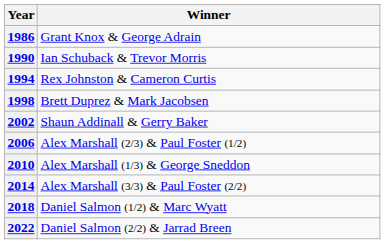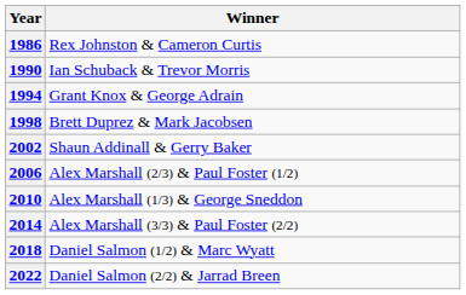 <table class="wikitable">
 <tr>
 <th>Year</th>
 <th Width=400>Winner</th>
 </tr>
 <tr>
 <th><a href='#'>1986</a></th>
-<td> <a href='#'>Grant Knox</a> & <a href='#'>George Adrain</a></td>
+<td> <a href='#'>Rex Johnston</a> & <a href='#'>Cameron Curtis</a></td>
 </tr>
 <tr>
 <th><a href='#'>1990</a></th>
 <td> <a href='#'>Ian Schuback</a> & <a href='#'>Trevor Morris</a></td>
 </tr>
 <tr>
 <th><a href='#'>1994</a></th>
-<td> <a href='#'>Rex Johnston</a> & <a href='#'>Cameron Curtis</a></td>
+<td> <a href='#'>Grant Knox</a> & <a href='#'>George Adrain</a></td>
 </tr>
 <tr>
 <th><a href='#'>1998</a></th>
 <td> <a href='#'>Brett Duprez</a> & <a href='#'>Mark Jacobsen</a></td>
 </tr>
 <tr>
 <th><a href='#'>2002</a></th>
 <td> <a href='#'>Shaun Addinall</a> & <a href='#'>Gerry Baker</a></td>
 </tr>
 <tr>
 <th><a href='#'>2006</a></th>
 <td> <a href='#'>Alex Marshall</a> <small>(2/3)</small> & <a href='#'>Paul Foster</a> <small>(1/2)</small></td>
 </tr>
 <tr>
 <th><a href='#'>2010</a></th>
 <td> <a href='#'>Alex Marshall</a> <small>(1/3)</small> & <a href='#'>George Sneddon</a></td>
 </tr>
 <tr>
 <th><a href='#'>2014</a></th>
 <td> <a href='#'>Alex Marshall</a> <small>(3/3)</small> & <a href='#'>Paul Foster</a> <small>(2/2)</small></td>
 </tr>
 <tr>
 <th><a href='#'>2018</a></th>
 <td> <a href='#'>Daniel Salmon</a> <small>(1/2)</small> & <a href='#'>Marc Wyatt</a></td>
 </tr>
 <tr>
 <th><a href='#'>2022</a></th>
 <td> <a href='#'>Daniel Salmon</a> <small>(2/2)</small> & <a href='#'>Jarrad Breen</a></td>
 </tr>
 </table>
